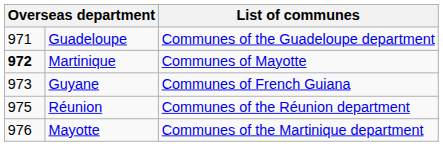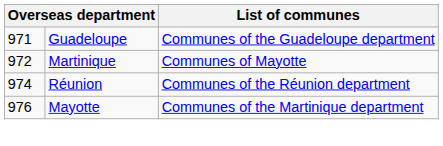 <table class="wikitable">
 <tr>
 <th colspan=2>Overseas department</th>
 <th>List of communes</th>
 </tr>
 <tr>
 <td>971</td>
 <td><a href='#'>Guadeloupe</a></td>
 <td><a href='#'>Communes of the Guadeloupe department</a></td>
 </tr>
 <tr>
-<td><strong>972</strong></td>
+<td>972</td>
 <td><a href='#'>Martinique</a></td>
 <td><a href='#'>Communes of Mayotte</a></td>
 </tr>
 <tr>
-<td>973</td>
-<td><a href='#'>Guyane</a></td>
-<td><a href='#'>Communes of French Guiana</a></td>
-</tr>
-<tr>
-<td>975</td>
+<td>974</td>
 <td><a href='#'>Réunion</a></td>
 <td><a href='#'>Communes of the Réunion department</a></td>
 </tr>
 <tr>
 <td>976</td>
 <td><a href='#'>Mayotte</a></td>
 <td><a href='#'>Communes of the Martinique department</a></td>
 </tr>
 </table>
